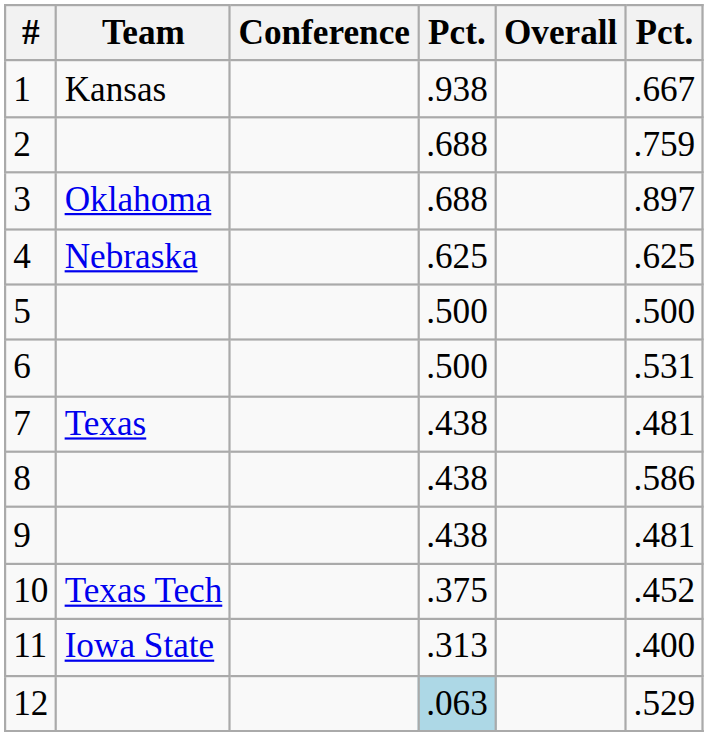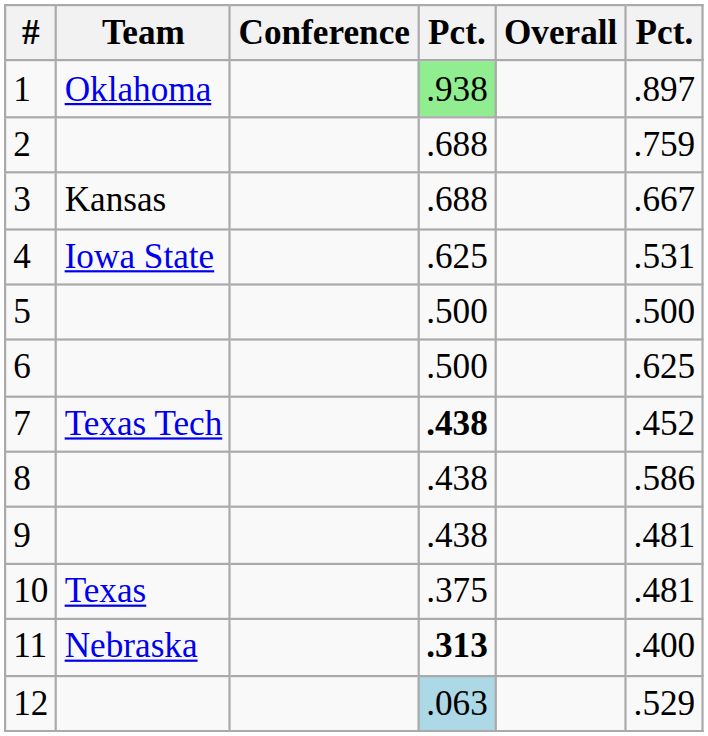 <table class="wikitable">
 <tr>
 <th>#</th>
 <th>Team</th>
 <th>Conference</th>
 <th>Pct.</th>
 <th>Overall</th>
 <th>Pct.</th>
 </tr>
 <tr>
 <td>1</td>
-<td>Kansas</td>
+<td><a href='#'>Oklahoma</a></td>
 <td></td>
-<td>.938</td>
+<td style="background: lightgreen;">.938</td>
 <td></td>
-<td>.667</td>
+<td>.897</td>
 </tr>
 <tr>
 <td>2</td>
 <td></td>
 <td></td>
 <td>.688</td>
 <td></td>
 <td>.759</td>
 </tr>
 <tr>
 <td>3</td>
-<td><a href='#'>Oklahoma</a></td>
+<td>Kansas</td>
 <td></td>
 <td>.688</td>
 <td></td>
-<td>.897</td>
+<td>.667</td>
 </tr>
 <tr>
 <td>4</td>
-<td><a href='#'>Nebraska</a></td>
+<td><a href='#'>Iowa State</a></td>
 <td></td>
 <td>.625</td>
 <td></td>
-<td>.625</td>
+<td>.531</td>
 </tr>
 <tr>
 <td>5</td>
 <td></td>
 <td></td>
 <td>.500</td>
 <td></td>
 <td>.500</td>
 </tr>
 <tr>
 <td>6</td>
 <td></td>
 <td></td>
 <td>.500</td>
 <td></td>
-<td>.531</td>
+<td>.625</td>
 </tr>
 <tr>
 <td>7</td>
-<td><a href='#'>Texas</a></td>
+<td><a href='#'>Texas Tech</a></td>
 <td></td>
-<td>.438</td>
+<td><strong>.438</strong></td>
 <td></td>
-<td>.481</td>
+<td>.452</td>
 </tr>
 <tr>
 <td>8</td>
 <td></td>
 <td></td>
 <td>.438</td>
 <td></td>
 <td>.586</td>
 </tr>
 <tr>
 <td>9</td>
 <td></td>
 <td></td>
 <td>.438</td>
 <td></td>
 <td>.481</td>
 </tr>
 <tr>
 <td>10</td>
-<td><a href='#'>Texas Tech</a></td>
+<td><a href='#'>Texas</a></td>
 <td></td>
 <td>.375</td>
 <td></td>
-<td>.452</td>
+<td>.481</td>
 </tr>
 <tr>
 <td>11</td>
-<td><a href='#'>Iowa State</a></td>
+<td><a href='#'>Nebraska</a></td>
 <td></td>
-<td>.313</td>
+<td><strong>.313</strong></td>
 <td></td>
 <td>.400</td>
 </tr>
 <tr>
 <td>12</td>
 <td></td>
 <td></td>
 <td style="background: lightblue;">.063</td>
 <td></td>
 <td>.529</td>
 </tr>
 <tr colspan="7" |>
 </tr>
 </table>
